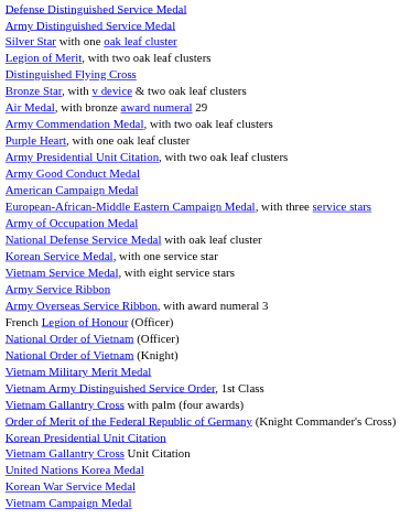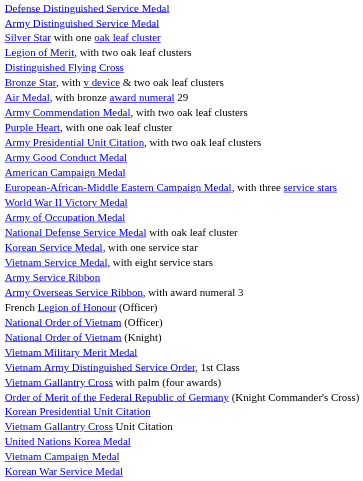 <table>
 <tr>
 <td></td>
 <td><a href='#'>Defense Distinguished Service Medal</a></td>
 </tr>
 <tr>
 <td></td>
 <td><a href='#'>Army Distinguished Service Medal</a></td>
 </tr>
 <tr>
 <td></td>
 <td><a href='#'>Silver Star</a> with one <a href='#'>oak leaf cluster</a></td>
 </tr>
 <tr>
 <td></td>
 <td><a href='#'>Legion of Merit</a>, with two oak leaf clusters</td>
 </tr>
 <tr>
 <td></td>
 <td><a href='#'>Distinguished Flying Cross</a></td>
 </tr>
 <tr>
 <td></td>
 <td><a href='#'>Bronze Star</a>, with <a href='#'>v device</a> & two oak leaf clusters</td>
 </tr>
 <tr>
 <td><span></span><span></span></td>
 <td><a href='#'>Air Medal</a>, with bronze <a href='#'>award numeral</a> 29</td>
 </tr>
 <tr>
 <td></td>
 <td><a href='#'>Army Commendation Medal</a>, with two oak leaf clusters</td>
 </tr>
 <tr>
 <td></td>
 <td><a href='#'>Purple Heart</a>, with one oak leaf cluster</td>
 </tr>
 <tr>
 <td></td>
 <td><a href='#'>Army Presidential Unit Citation</a>, with two oak leaf clusters</td>
 </tr>
 <tr>
 <td></td>
 <td><a href='#'>Army Good Conduct Medal</a></td>
 </tr>
 <tr>
 <td></td>
 <td><a href='#'>American Campaign Medal</a></td>
 </tr>
 <tr>
 <td></td>
 <td><a href='#'>European-African-Middle Eastern Campaign Medal</a>, with three <a href='#'>service stars</a></td>
+</tr>
+<tr>
+<td></td>
+<td><a href='#'>World War II Victory Medal</a></td>
 </tr>
 <tr>
 <td></td>
 <td><a href='#'>Army of Occupation Medal</a></td>
 </tr>
 <tr>
 <td></td>
 <td><a href='#'>National Defense Service Medal</a> with oak leaf cluster</td>
 </tr>
 <tr>
 <td></td>
 <td><a href='#'>Korean Service Medal</a>, with one service star</td>
 </tr>
 <tr>
 <td></td>
 <td><a href='#'>Vietnam Service Medal</a>, with eight service stars</td>
 </tr>
 <tr>
 <td></td>
 <td><a href='#'>Army Service Ribbon</a></td>
 </tr>
 <tr>
 <td><span></span></td>
 <td><a href='#'>Army Overseas Service Ribbon</a>, with award numeral 3</td>
 </tr>
 <tr>
 <td></td>
 <td>French <a href='#'>Legion of Honour</a> (Officer)</td>
 </tr>
 <tr>
 <td></td>
 <td><a href='#'>National Order of Vietnam</a> (Officer)</td>
 </tr>
 <tr>
 <td></td>
 <td><a href='#'>National Order of Vietnam</a> (Knight)</td>
 </tr>
 <tr>
 <td></td>
 <td><a href='#'>Vietnam Military Merit Medal</a></td>
 </tr>
 <tr>
 <td></td>
 <td><a href='#'>Vietnam Army Distinguished Service Order</a>, 1st Class</td>
 </tr>
 <tr>
 <td></td>
 <td><a href='#'>Vietnam Gallantry Cross</a> with palm (four awards)</td>
 </tr>
 <tr>
 <td></td>
 <td><a href='#'>Order of Merit of the Federal Republic of Germany</a> (Knight Commander's Cross)</td>
 </tr>
 <tr>
 <td></td>
 <td><a href='#'>Korean Presidential Unit Citation</a></td>
 </tr>
 <tr>
 <td></td>
 <td><a href='#'>Vietnam Gallantry Cross</a> Unit Citation</td>
 </tr>
 <tr>
 <td></td>
 <td><a href='#'>United Nations Korea Medal</a></td>
 </tr>
 <tr>
 <td></td>
-<td><a href='#'>Korean War Service Medal</a></td>
+<td><a href='#'>Vietnam Campaign Medal</a></td>
 </tr>
 <tr>
 <td></td>
-<td><a href='#'>Vietnam Campaign Medal</a></td>
+<td><a href='#'>Korean War Service Medal</a></td>
 </tr>
 </table>
